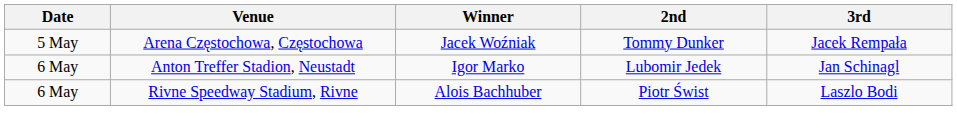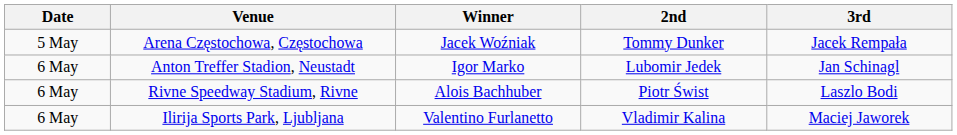 <table class="wikitable" style="text-align:center">
 <tr>
 <th width=100>Date</th>
 <th width=280>Venue</th>
 <th width=180>Winner</th>
 <th width=180>2nd</th>
 <th width=180>3rd</th>
 </tr>
 <tr>
 <td align=center>5 May</td>
 <td> <a href='#'>Arena Częstochowa</a>, <a href='#'>Częstochowa</a></td>
 <td> <a href='#'>Jacek Woźniak</a></td>
 <td> <a href='#'>Tommy Dunker</a></td>
 <td> <a href='#'>Jacek Rempała</a></td>
 </tr>
 <tr>
 <td align=center>6 May</td>
 <td> <a href='#'>Anton Treffer Stadion</a>, <a href='#'>Neustadt</a></td>
 <td> <a href='#'>Igor Marko</a></td>
 <td> <a href='#'>Lubomir Jedek</a></td>
 <td> <a href='#'>Jan Schinagl</a></td>
 </tr>
 <tr>
 <td align=center>6 May</td>
 <td> <a href='#'>Rivne Speedway Stadium</a>, <a href='#'>Rivne</a></td>
 <td> <a href='#'>Alois Bachhuber</a></td>
 <td> <a href='#'>Piotr Świst</a></td>
 <td> <a href='#'>Laszlo Bodi</a></td>
 </tr>
+<tr>
+<td align=center>6 May</td>
+<td> <a href='#'>Ilirija Sports Park</a>, <a href='#'>Ljubljana</a></td>
+<td> <a href='#'>Valentino Furlanetto</a></td>
+<td> <a href='#'>Vladimir Kalina</a></td>
+<td> <a href='#'>Maciej Jaworek</a></td>
+</tr>
 </table>
